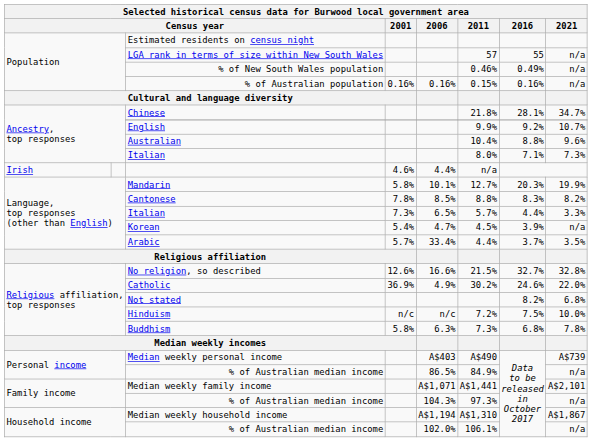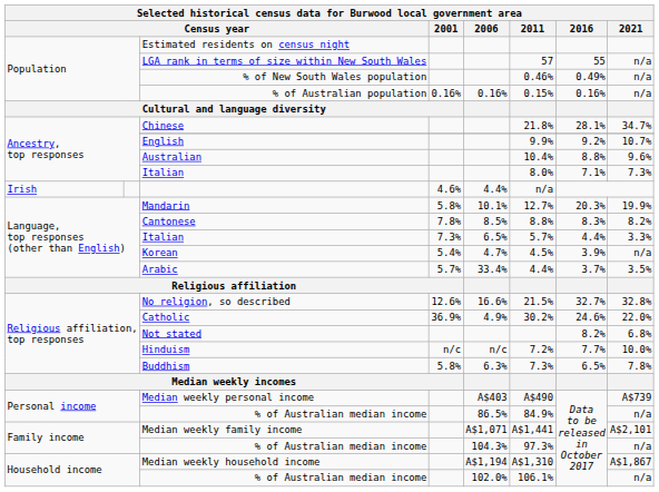 <table class="wikitable">
 <tr>
 <th colspan=8>Selected historical census data for Burwood local government area</th>
 </tr>
 <tr>
 <th colspan=3>Census year</th>
 <th>2001</th>
 <th>2006</th>
 <th>2011</th>
 <th>2016</th>
 <th>2021</th>
 </tr>
 <tr>
 <td rowspan=4 colspan="2">Population</td>
 <td>Estimated residents on <a href='#'>census night</a></td>
 <td align="right"></td>
 <td align="right"> </td>
 <td align="right"> </td>
 <td align="right"> </td>
 <td align="right"> </td>
 </tr>
 <tr>
 <td align="right"><a href='#'>LGA rank in terms of size within New South Wales</a></td>
 <td align="right"></td>
 <td align="right"></td>
 <td align="right">57</td>
 <td align="right"> 55</td>
 <td align="right"> n/a</td>
 </tr>
 <tr>
 <td align="right">% of New South Wales population</td>
 <td align="right"></td>
 <td align="right"></td>
 <td align="right">0.46%</td>
 <td align="right"> 0.49%</td>
 <td align="right"> n/a</td>
 </tr>
 <tr>
 <td align="right">% of Australian population</td>
 <td align="right">0.16%</td>
 <td align="right"> 0.16%</td>
 <td align="right"> 0.15%</td>
 <td align="right"> 0.16%</td>
 <td align="right"> n/a</td>
 </tr>
 <tr>
 <th colspan=4>Cultural and language diversity</th>
 <th></th>
 <th></th>
 <th></th>
 <th></th>
 </tr>
 <tr>
 <td rowspan=5 colspan=2><a href='#'>Ancestry</a>,<br>top responses</td>
 <td><a href='#'>Chinese</a></td>
 <td align="right"></td>
 <td align="right"></td>
 <td align="right">21.8%</td>
 <td align="right"> 28.1%</td>
 <td align="right"> 34.7%</td>
 </tr>
 <tr>
 </tr>
 <tr>
 <td><a href='#'>English</a></td>
 <td align="right"></td>
 <td align="right"></td>
 <td align="right">9.9%</td>
 <td align="right"> 9.2%</td>
 <td align="right"> 10.7%</td>
 </tr>
 <tr>
 <td><a href='#'>Australian</a></td>
 <td align="right"></td>
 <td align="right"></td>
 <td align="right">10.4%</td>
 <td align="right"> 8.8%</td>
 <td align="right"> 9.6%</td>
 </tr>
 <tr>
 <td><a href='#'>Italian</a></td>
 <td align="right"></td>
 <td align="right"></td>
 <td align="right">8.0%</td>
 <td align="right"> 7.1%</td>
 <td align="right"> 7.3%</td>
 </tr>
 <tr>
 <td><a href='#'>Irish</a></td>
 <td align="right"></td>
 <td align="right"></td>
 <td align="right">4.6%</td>
 <td align="right"> 4.4%</td>
 <td align="right"> n/a</td>
 </tr>
 <tr>
 <td rowspan=5 colspan=2>Language,<br>top responses<br>(other than <a href='#'>English</a>)</td>
 <td><a href='#'>Mandarin</a></td>
 <td align="right">5.8%</td>
 <td align="right"> 10.1%</td>
 <td align="right"> 12.7%</td>
 <td align="right"> 20.3%</td>
 <td align="right"> 19.9%</td>
 </tr>
 <tr>
 <td><a href='#'>Cantonese</a></td>
 <td align="right">7.8%</td>
 <td align="right"> 8.5%</td>
 <td align="right"> 8.8%</td>
 <td align="right"> 8.3%</td>
 <td align="right"> 8.2%</td>
 </tr>
 <tr>
 <td><a href='#'>Italian</a></td>
 <td align="right">7.3%</td>
 <td align="right"> 6.5%</td>
 <td align="right"> 5.7%</td>
 <td align="right"> 4.4%</td>
 <td align="right"> 3.3%</td>
 </tr>
 <tr>
 <td><a href='#'>Korean</a></td>
 <td align="right">5.4%</td>
 <td align="right"> 4.7%</td>
 <td align="right"> 4.5%</td>
 <td align="right"> 3.9%</td>
 <td align="right"> n/a</td>
 </tr>
 <tr>
 <td><a href='#'>Arabic</a></td>
 <td align="right">5.7%</td>
 <td align="right"> 33.4%</td>
 <td align="right"> 4.4%</td>
 <td align="right"> 3.7%</td>
 <td align="right"> 3.5%</td>
 </tr>
 <tr>
 <th colspan=4>Religious affiliation</th>
 <th></th>
 <th></th>
 <th></th>
 <th></th>
 </tr>
 <tr>
 <td rowspan=5 colspan=2><a href='#'>Religious</a> affiliation,<br>top responses</td>
 <td><a href='#'>No religion</a>, so described</td>
 <td align="right">12.6%</td>
 <td align="right"> 16.6%</td>
 <td align="right"> 21.5%</td>
 <td align="right"> 32.7%</td>
 <td align="right"> 32.8%</td>
 </tr>
 <tr>
 <td><a href='#'>Catholic</a></td>
 <td align="right">36.9%</td>
 <td align="right"> 4.9%</td>
 <td align="right"> 30.2%</td>
 <td align="right"> 24.6%</td>
 <td align="right"> 22.0%</td>
 </tr>
 <tr>
 <td><a href='#'>Not stated</a></td>
 <td align="right"></td>
 <td align="right"></td>
 <td align="right"></td>
 <td align="right">8.2%</td>
 <td align="right"> 6.8%</td>
 </tr>
 <tr>
 <td><a href='#'>Hinduism</a></td>
 <td align="right">n/c</td>
 <td align="right">n/c</td>
 <td align="right"> 7.2%</td>
-<td align="right"> 7.5%</td>
+<td align="right"> 7.7%</td>
 <td align="right"> 10.0%</td>
 </tr>
 <tr>
 <td><a href='#'>Buddhism</a></td>
 <td align="right">5.8%</td>
 <td align="right"> 6.3%</td>
 <td align="right"> 7.3%</td>
-<td align="right"> 6.8%</td>
+<td align="right"> 6.5%</td>
 <td align="right"> 7.8%</td>
 </tr>
 <tr>
 <th colspan=4>Median weekly incomes</th>
 <th></th>
 <th></th>
 <th></th>
 <th></th>
 </tr>
 <tr>
 <td rowspan=2 colspan=2>Personal <a href='#'>income</a></td>
 <td><a href='#'>Median</a> weekly personal income</td>
 <td align="right"></td>
 <td align="right">A$403</td>
 <td align="right">A$490</td>
 <td rowspan=6 align="center"><em>Data<br>to be<br>released<br>in<br>October<br>2017</em></td>
 <td align="right">A$739</td>
 </tr>
 <tr>
 <td align="right">% of Australian median income</td>
 <td align="right"></td>
 <td align="right">86.5%</td>
 <td align="right"> 84.9%</td>
 <td align="right"> n/a</td>
 </tr>
 <tr>
 <td rowspan=2 colspan=2>Family income</td>
 <td>Median weekly family income</td>
 <td align="right"></td>
 <td align="right">A$1,071</td>
 <td align="right">A$1,441</td>
 <td align="right">A$2,101</td>
 </tr>
 <tr>
 <td align="right">% of Australian median income</td>
 <td align="right"></td>
 <td align="right">104.3%</td>
 <td align="right"> 97.3%</td>
 <td align="right"> n/a</td>
 </tr>
 <tr>
 <td rowspan=2 colspan=2>Household income</td>
 <td>Median weekly household income</td>
 <td align="right"></td>
 <td align="right">A$1,194</td>
 <td align="right">A$1,310</td>
 <td align="right">A$1,867</td>
 </tr>
 <tr>
 <td align="right">% of Australian median income</td>
 <td align="right"></td>
 <td align="right">102.0%</td>
 <td align="right"> 106.1%</td>
 <td align="right"> n/a</td>
 </tr>
 </table>
